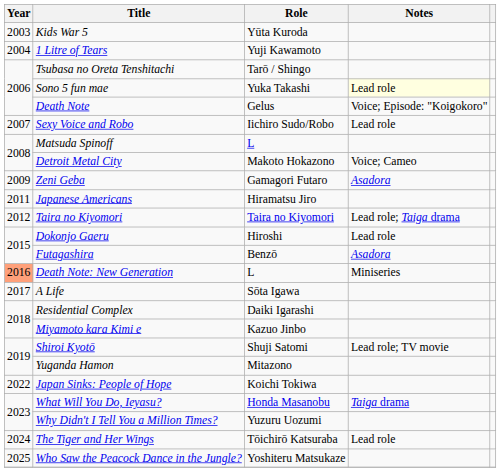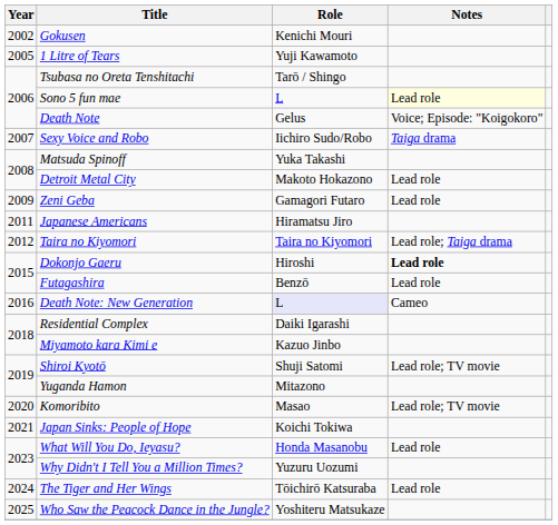 <table class="wikitable sortable">
 <tr>
 <th>Year</th>
 <th>Title</th>
 <th>Role</th>
 <th class="unsortable">Notes</th>
 <th class="unsortable"></th>
 </tr>
 <tr>
-<td>2003</td>
-<td><em>Kids War 5</em></td>
-<td>Yūta Kuroda</td>
+<td>2002</td>
+<td><em><a href='#'>Gokusen</a></em></td>
+<td>Kenichi Mouri</td>
 <td></td>
 <td></td>
 </tr>
 <tr>
-<td>2004</td>
+<td>2005</td>
 <td><em><a href='#'>1 Litre of Tears</a></em></td>
 <td>Yuji Kawamoto</td>
 <td></td>
 <td></td>
 </tr>
 <tr>
 <td rowspan="3">2006</td>
 <td><em>Tsubasa no Oreta Tenshitachi</em></td>
 <td>Tarō / Shingo</td>
 <td></td>
 <td></td>
 </tr>
 <tr>
 <td><em>Sono 5 fun mae</em></td>
-<td>Yuka Takashi</td>
+<td><a href='#'>L</a></td>
 <td style="background: lightyellow;">Lead role</td>
 <td></td>
 </tr>
 <tr>
 <td><em><a href='#'>Death Note</a></em></td>
 <td>Gelus</td>
 <td>Voice; Episode: "Koigokoro"</td>
 <td></td>
 </tr>
 <tr>
 <td>2007</td>
 <td><em><a href='#'>Sexy Voice and Robo</a></em></td>
 <td>Iichiro Sudo/Robo</td>
-<td>Lead role</td>
+<td><a href='#'><em>Taiga</em> drama</a></td>
 <td></td>
 </tr>
 <tr>
 <td rowspan="2">2008</td>
 <td><em>Matsuda Spinoff</em></td>
-<td><a href='#'>L</a></td>
+<td>Yuka Takashi</td>
 <td></td>
 <td></td>
 </tr>
 <tr>
 <td><em><a href='#'>Detroit Metal City</a></em></td>
 <td>Makoto Hokazono</td>
-<td>Voice; Cameo</td>
+<td>Lead role</td>
 <td></td>
 </tr>
 <tr>
 <td>2009</td>
 <td><em><a href='#'>Zeni Geba</a></em></td>
 <td>Gamagori Futaro</td>
-<td><em><a href='#'>Asadora</a></em></td>
+<td>Lead role</td>
 <td></td>
 </tr>
 <tr>
 <td>2011</td>
 <td><em><a href='#'>Japanese Americans</a></em></td>
 <td>Hiramatsu Jiro</td>
 <td></td>
 <td></td>
 </tr>
 <tr>
 <td>2012</td>
 <td><em><a href='#'>Taira no Kiyomori</a></em></td>
 <td><a href='#'>Taira no Kiyomori</a></td>
 <td>Lead role; <a href='#'><em>Taiga</em> drama</a></td>
 <td></td>
 </tr>
 <tr>
 <td rowspan="2">2015</td>
 <td><em><a href='#'>Dokonjo Gaeru</a></em></td>
 <td>Hiroshi</td>
-<td>Lead role</td>
+<td><strong>Lead role</strong></td>
 <td></td>
 </tr>
 <tr>
 <td><em><a href='#'>Futagashira</a></em></td>
 <td>Benzō</td>
-<td><em><a href='#'>Asadora</a></em></td>
+<td>Lead role</td>
 <td></td>
 </tr>
 <tr>
-<td style="background: lightsalmon;">2016</td>
+<td>2016</td>
 <td><em><a href='#'>Death Note: New Generation</a></em></td>
-<td>L</td>
-<td>Miniseries</td>
-<td></td>
-</tr>
-<tr>
-<td>2017</td>
-<td><em>A Life</em></td>
-<td>Sōta Igawa</td>
-<td></td>
+<td style="background: lavender;">L</td>
+<td>Cameo</td>
 <td></td>
 </tr>
 <tr>
 <td rowspan="2">2018</td>
 <td><em>Residential Complex</em></td>
 <td>Daiki Igarashi</td>
 <td></td>
 <td></td>
 </tr>
 <tr>
 <td><em><a href='#'>Miyamoto kara Kimi e</a></em></td>
 <td>Kazuo Jinbo</td>
 <td></td>
 <td></td>
 </tr>
 <tr>
 <td rowspan="2">2019</td>
 <td><em><a href='#'>Shiroi Kyotō</a></em></td>
 <td>Shuji Satomi</td>
 <td>Lead role; TV movie</td>
 <td></td>
 </tr>
 <tr>
 <td><em>Yuganda Hamon</em></td>
 <td>Mitazono</td>
 <td></td>
 <td></td>
 </tr>
 <tr>
-<td rowspan="1">2022</td>
+<td>2020</td>
+<td><em>Komoribito</em></td>
+<td>Masao</td>
+<td>Lead role; TV movie</td>
+<td></td>
+</tr>
+<tr>
+<td rowspan="1">2021</td>
 <td><em><a href='#'>Japan Sinks: People of Hope</a></em></td>
 <td>Koichi Tokiwa</td>
 <td></td>
 <td></td>
 </tr>
 <tr>
 <td rowspan=2>2023</td>
 <td><em><a href='#'>What Will You Do, Ieyasu?</a></em></td>
 <td><a href='#'>Honda Masanobu</a></td>
-<td><a href='#'><em>Taiga</em> drama</a></td>
+<td>Lead role</td>
 <td></td>
 </tr>
 <tr>
 <td><em><a href='#'>Why Didn't I Tell You a Million Times?</a></em></td>
 <td>Yuzuru Uozumi</td>
 <td></td>
 <td></td>
 </tr>
 <tr>
 <td>2024</td>
 <td><em><a href='#'>The Tiger and Her Wings</a></em></td>
 <td>Tōichirō Katsuraba</td>
 <td>Lead role</td>
 <td></td>
 </tr>
 <tr>
 <td>2025</td>
 <td><em><a href='#'>Who Saw the Peacock Dance in the Jungle?</a></em></td>
 <td>Yoshiteru Matsukaze</td>
 <td></td>
 <td></td>
 </tr>
 <tr>
 </tr>
 </table>
